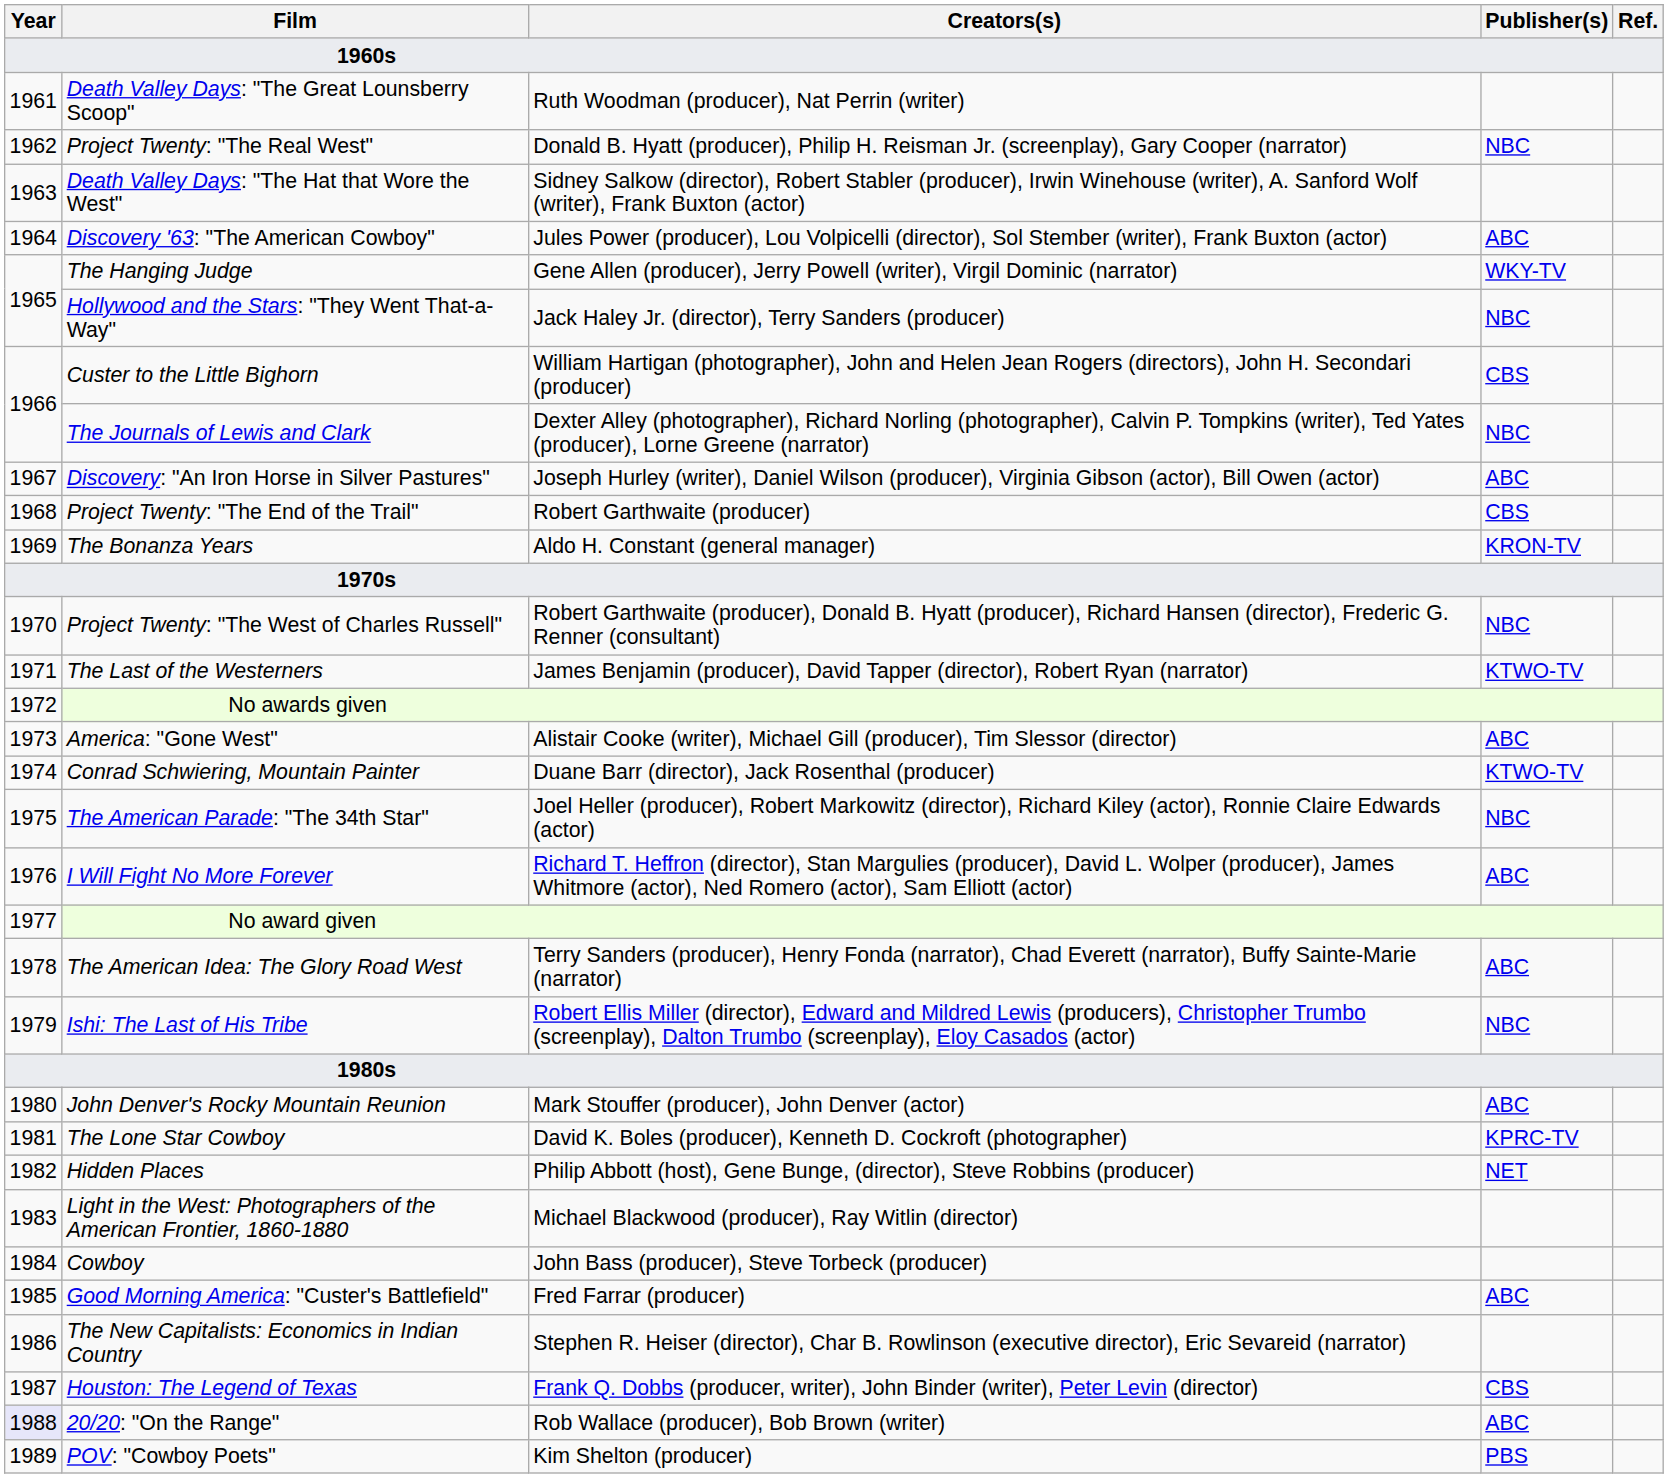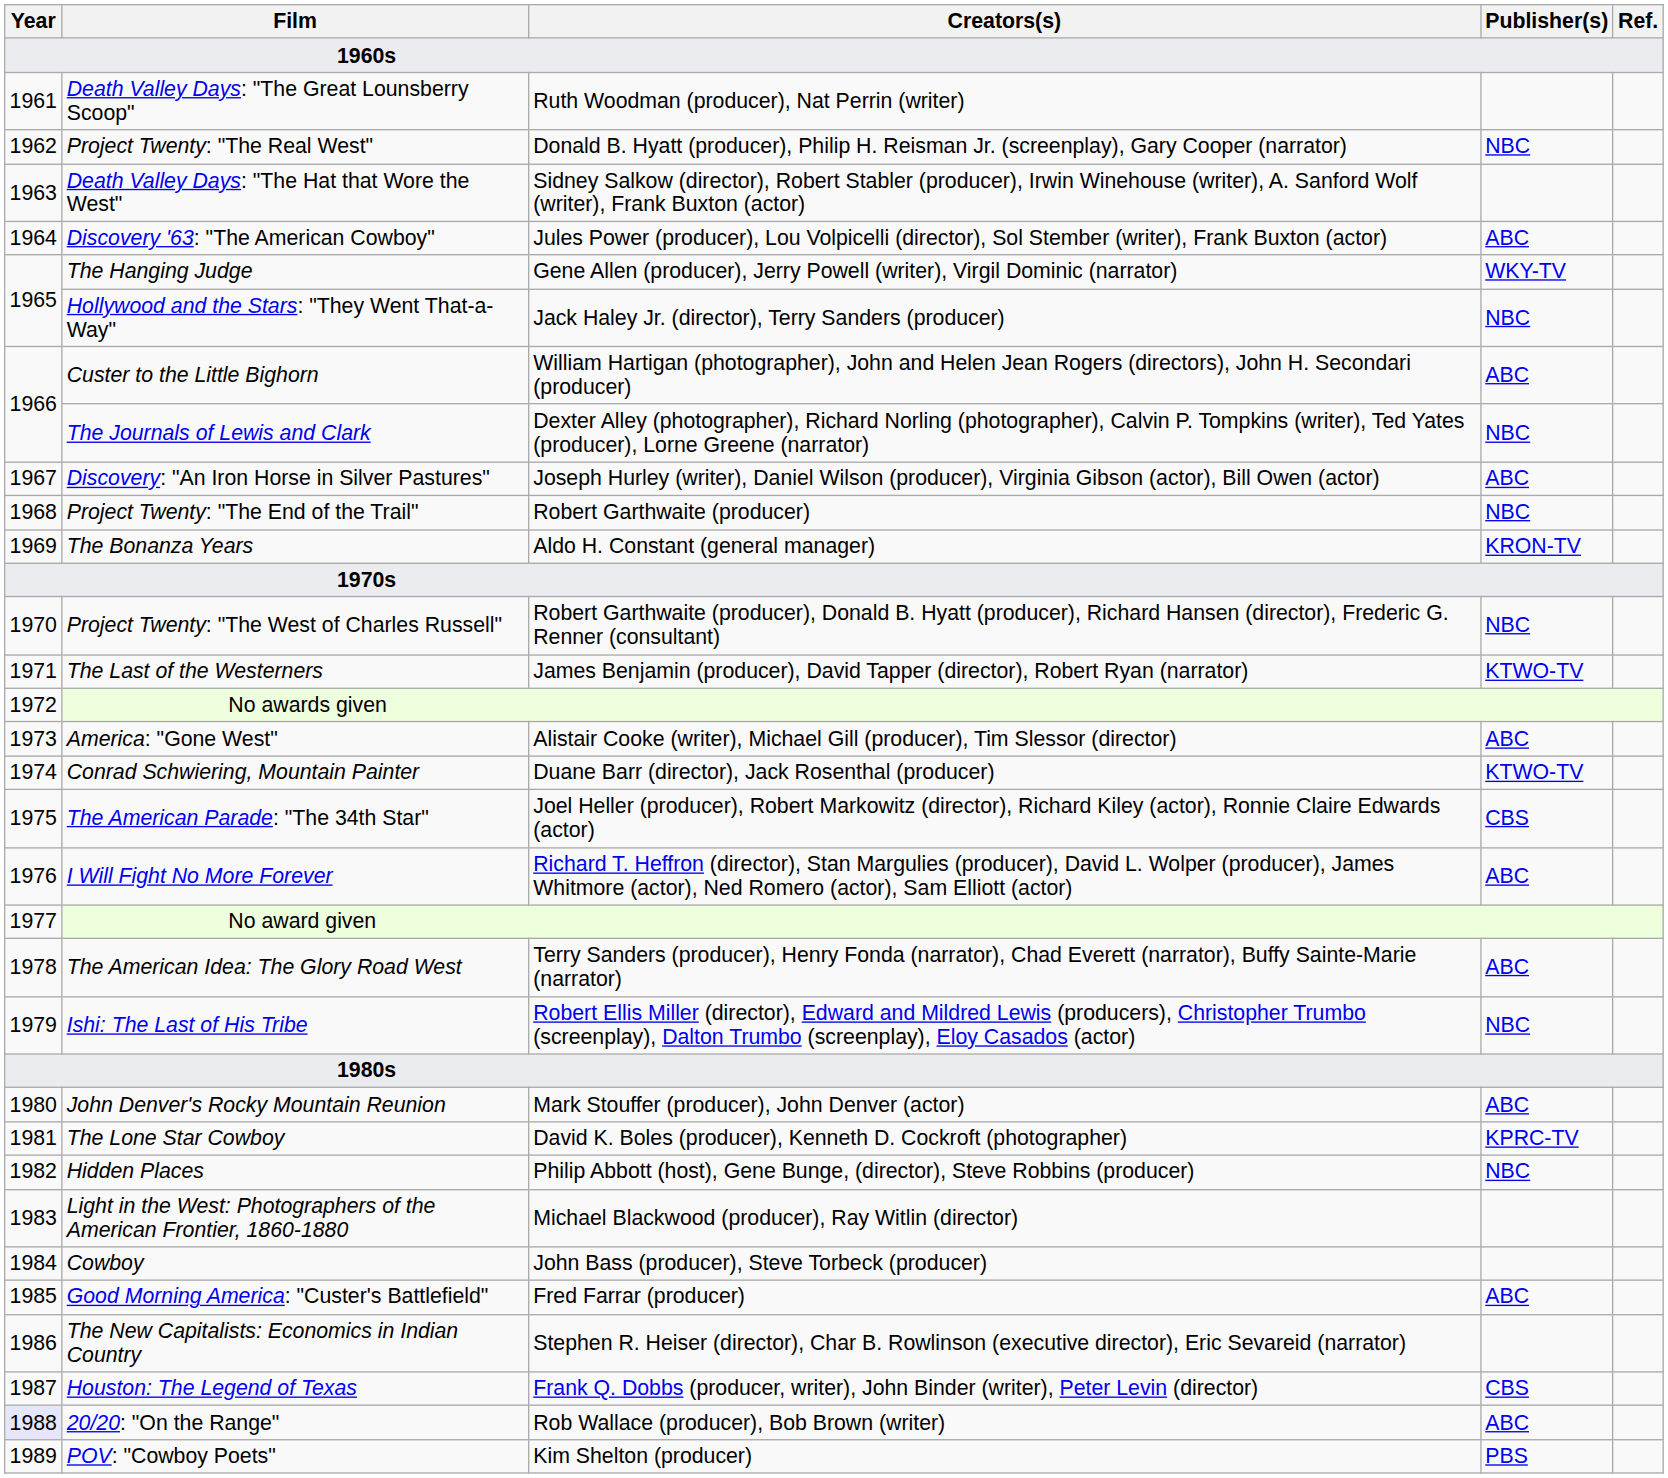 <table class="wikitable sortable" style="margin-bottom:4px">
 <tr>
 <th>Year</th>
 <th>Film</th>
 <th>Creators(s)</th>
 <th>Publisher(s)</th>
 <th>Ref.</th>
 </tr>
 <tr>
 <td colspan=5 data-sort-value="?" style="background-color:#EAECF0; font-weight:bold; padding-left:20%">1960s</td>
 </tr>
 <tr>
 <td>1961</td>
 <td><em><a href='#'>Death Valley Days</a></em>: "The Great Lounsberry Scoop"</td>
 <td>Ruth Woodman (producer), Nat Perrin (writer)</td>
 <td></td>
 <td></td>
 </tr>
 <tr>
 <td>1962</td>
 <td><em>Project Twenty</em>: "The Real West"</td>
 <td>Donald B. Hyatt (producer), Philip H. Reisman Jr. (screenplay), Gary Cooper (narrator)</td>
 <td><a href='#'>NBC</a></td>
 <td></td>
 </tr>
 <tr>
 <td>1963</td>
 <td><em><a href='#'>Death Valley Days</a></em>: "The Hat that Wore the West"</td>
 <td>Sidney Salkow (director), Robert Stabler (producer), Irwin Winehouse (writer), A. Sanford Wolf (writer), Frank Buxton (actor)</td>
 <td></td>
 <td></td>
 </tr>
 <tr>
 <td>1964</td>
 <td><em><a href='#'>Discovery '63</a></em>: "The American Cowboy"</td>
 <td>Jules Power (producer), Lou Volpicelli (director), Sol Stember (writer), Frank Buxton (actor)</td>
 <td><a href='#'>ABC</a></td>
 <td></td>
 </tr>
 <tr>
 <td rowspan=2>1965</td>
 <td><em>The Hanging Judge</em></td>
 <td>Gene Allen (producer), Jerry Powell (writer), Virgil Dominic (narrator)</td>
 <td><a href='#'>WKY-TV</a></td>
 <td></td>
 </tr>
 <tr>
 <td><em><a href='#'>Hollywood and the Stars</a></em>: "They Went That-a-Way"</td>
 <td>Jack Haley Jr. (director), Terry Sanders (producer)</td>
 <td><a href='#'>NBC</a></td>
 <td></td>
 </tr>
 <tr>
 <td rowspan=2>1966</td>
 <td><em>Custer to the Little Bighorn</em></td>
 <td>William Hartigan (photographer), John and Helen Jean Rogers (directors), John H. Secondari (producer)</td>
-<td><a href='#'>CBS</a></td>
+<td><a href='#'>ABC</a></td>
 <td></td>
 </tr>
 <tr>
 <td><em><a href='#'>The Journals of Lewis and Clark</a></em></td>
 <td>Dexter Alley (photographer), Richard Norling (photographer), Calvin P. Tompkins (writer), Ted Yates (producer), Lorne Greene (narrator)</td>
 <td><a href='#'>NBC</a></td>
 <td></td>
 </tr>
 <tr>
 <td>1967</td>
 <td><em><a href='#'>Discovery</a></em>: "An Iron Horse in Silver Pastures"</td>
 <td>Joseph Hurley (writer), Daniel Wilson (producer), Virginia Gibson (actor), Bill Owen (actor)</td>
 <td><a href='#'>ABC</a></td>
 <td></td>
 </tr>
 <tr>
 <td>1968</td>
 <td><em>Project Twenty</em>: "The End of the Trail"</td>
 <td>Robert Garthwaite (producer)</td>
-<td><a href='#'>CBS</a></td>
+<td><a href='#'>NBC</a></td>
 <td></td>
 </tr>
 <tr>
 <td>1969</td>
 <td><em>The Bonanza Years</em></td>
 <td>Aldo H. Constant (general manager)</td>
 <td><a href='#'>KRON-TV</a></td>
 <td></td>
 </tr>
 <tr>
 <td colspan=5 data-sort-value="?" style="background-color:#EAECF0; font-weight:bold; padding-left:20%">1970s</td>
 </tr>
 <tr>
 <td>1970</td>
 <td><em>Project Twenty</em>: "The West of Charles Russell"</td>
 <td>Robert Garthwaite (producer), Donald B. Hyatt (producer), Richard Hansen (director), Frederic G. Renner (consultant)</td>
 <td><a href='#'>NBC</a></td>
 <td></td>
 </tr>
 <tr>
 <td>1971</td>
 <td><em>The Last of the Westerners</em></td>
 <td>James Benjamin (producer), David Tapper (director), Robert Ryan (narrator)</td>
 <td><a href='#'>KTWO-TV</a></td>
 <td></td>
 </tr>
 <tr>
 <td>1972</td>
 <td colspan="4" style="background-color:#EFD; padding-left:10%" data-sort-value="?">No awards given</td>
 </tr>
 <tr>
 <td>1973</td>
 <td><em>America</em>: "Gone West"</td>
 <td>Alistair Cooke (writer), Michael Gill (producer), Tim Slessor (director)</td>
 <td><a href='#'>ABC</a></td>
 <td></td>
 </tr>
 <tr>
 <td>1974</td>
 <td><em>Conrad Schwiering, Mountain Painter</em></td>
 <td>Duane Barr (director), Jack Rosenthal (producer)</td>
 <td><a href='#'>KTWO-TV</a></td>
 <td></td>
 </tr>
 <tr>
 <td>1975</td>
 <td><em><a href='#'>The American Parade</a></em>: "The 34th Star"</td>
 <td>Joel Heller (producer), Robert Markowitz (director), Richard Kiley (actor), Ronnie Claire Edwards (actor)</td>
-<td><a href='#'>NBC</a></td>
+<td><a href='#'>CBS</a></td>
 <td></td>
 </tr>
 <tr>
 <td>1976</td>
 <td><em><a href='#'>I Will Fight No More Forever</a></em></td>
 <td><a href='#'>Richard T. Heffron</a> (director), Stan Margulies (producer), David L. Wolper (producer), James Whitmore (actor), Ned Romero (actor), Sam Elliott (actor)</td>
 <td><a href='#'>ABC</a></td>
 <td></td>
 </tr>
 <tr>
 <td>1977</td>
 <td colspan="4" style="background-color:#EFD; padding-left:10%" data-sort-value="?">No award given</td>
 </tr>
 <tr>
 <td>1978</td>
 <td><em>The American Idea: The Glory Road West</em></td>
 <td>Terry Sanders (producer), Henry Fonda (narrator), Chad Everett (narrator), Buffy Sainte-Marie (narrator)</td>
 <td><a href='#'>ABC</a></td>
 <td></td>
 </tr>
 <tr>
 <td>1979</td>
 <td><em><a href='#'>Ishi: The Last of His Tribe</a></em></td>
 <td><a href='#'>Robert Ellis Miller</a> (director), <a href='#'>Edward and Mildred Lewis</a> (producers), <a href='#'>Christopher Trumbo</a> (screenplay), <a href='#'>Dalton Trumbo</a> (screenplay), <a href='#'>Eloy Casados</a> (actor)</td>
 <td><a href='#'>NBC</a></td>
 <td></td>
 </tr>
 <tr>
 <td colspan=5 data-sort-value="?" style="background-color:#EAECF0; font-weight:bold; padding-left:20%">1980s</td>
 </tr>
 <tr>
 <td>1980</td>
 <td><em>John Denver's Rocky Mountain Reunion</em></td>
 <td>Mark Stouffer (producer), John Denver (actor)</td>
 <td><a href='#'>ABC</a></td>
 <td></td>
 </tr>
 <tr>
 <td>1981</td>
 <td><em>The Lone Star Cowboy</em></td>
 <td>David K. Boles (producer), Kenneth D. Cockroft (photographer)</td>
 <td><a href='#'>KPRC-TV</a></td>
 <td></td>
 </tr>
 <tr>
 <td>1982</td>
 <td><em>Hidden Places</em></td>
 <td>Philip Abbott (host), Gene Bunge, (director), Steve Robbins (producer)</td>
-<td><a href='#'>NET</a></td>
+<td><a href='#'>NBC</a></td>
 <td></td>
 </tr>
 <tr>
 <td>1983</td>
 <td><em>Light in the West: Photographers of the American Frontier, 1860-1880</em></td>
 <td>Michael Blackwood (producer), Ray Witlin (director)</td>
 <td></td>
 <td></td>
 </tr>
 <tr>
 <td>1984</td>
 <td><em>Cowboy</em></td>
 <td>John Bass (producer), Steve Torbeck (producer)</td>
 <td></td>
 <td></td>
 </tr>
 <tr>
 <td>1985</td>
 <td><em><a href='#'>Good Morning America</a></em>: "Custer's Battlefield"</td>
 <td>Fred Farrar (producer)</td>
 <td><a href='#'>ABC</a></td>
 <td></td>
 </tr>
 <tr>
 <td>1986</td>
 <td><em>The New Capitalists: Economics in Indian Country</em></td>
 <td>Stephen R. Heiser (director), Char B. Rowlinson (executive director), Eric Sevareid (narrator)</td>
 <td></td>
 <td></td>
 </tr>
 <tr>
 <td>1987</td>
 <td><em><a href='#'>Houston: The Legend of Texas</a></em></td>
 <td><a href='#'>Frank Q. Dobbs</a> (producer, writer), John Binder (writer), <a href='#'>Peter Levin</a> (director)</td>
 <td><a href='#'>CBS</a></td>
 <td></td>
 </tr>
 <tr>
 <td style="background: lavender;">1988</td>
 <td><em><a href='#'>20/20</a></em>: "On the Range"</td>
 <td>Rob Wallace (producer), Bob Brown (writer)</td>
 <td><a href='#'>ABC</a></td>
 <td></td>
 </tr>
 <tr>
 <td>1989</td>
 <td><em><a href='#'>POV</a></em>: "Cowboy Poets"</td>
 <td>Kim Shelton (producer)</td>
 <td><a href='#'>PBS</a></td>
 <td></td>
 </tr>
 </table>
